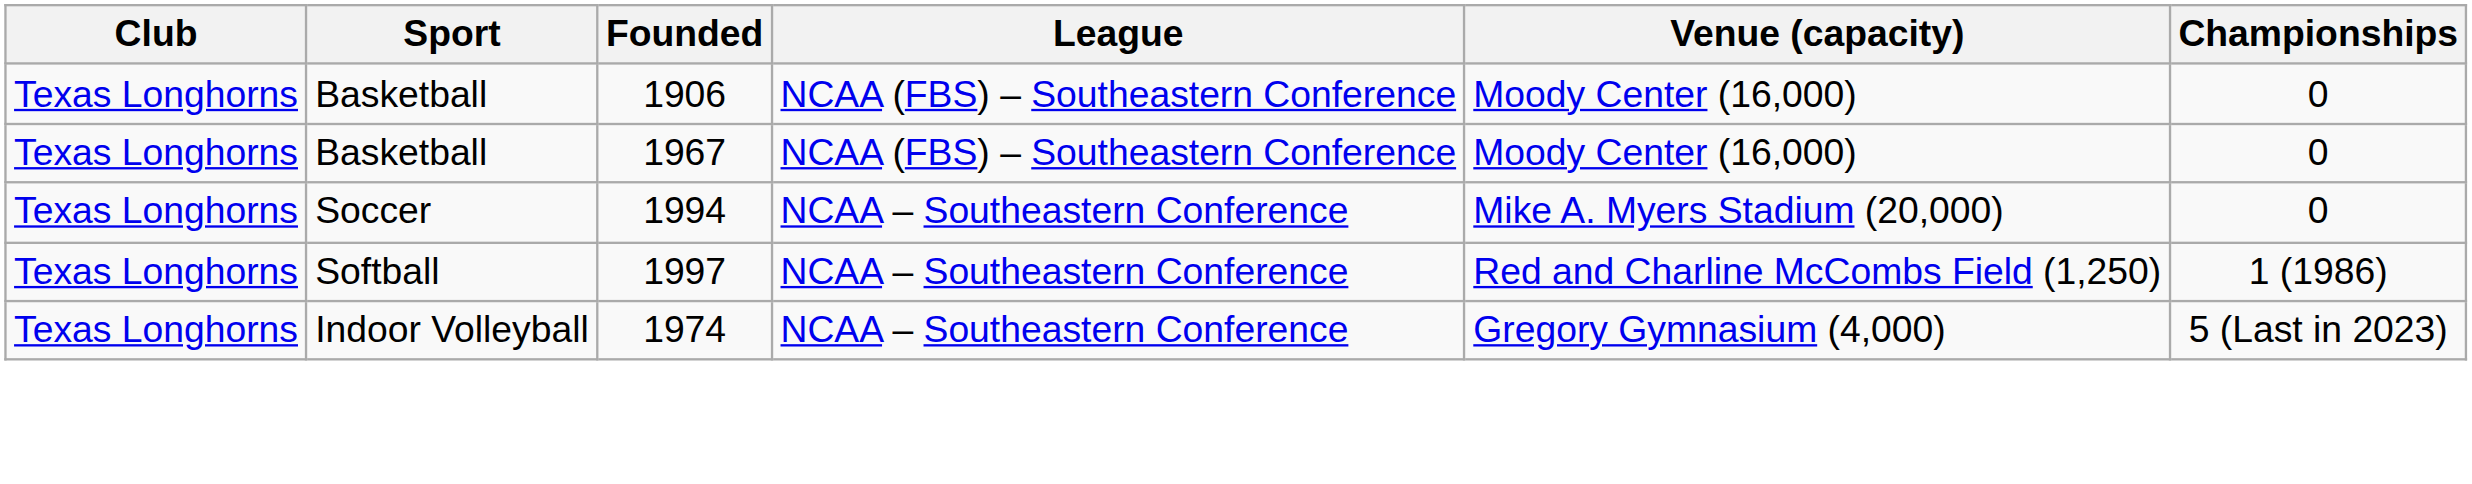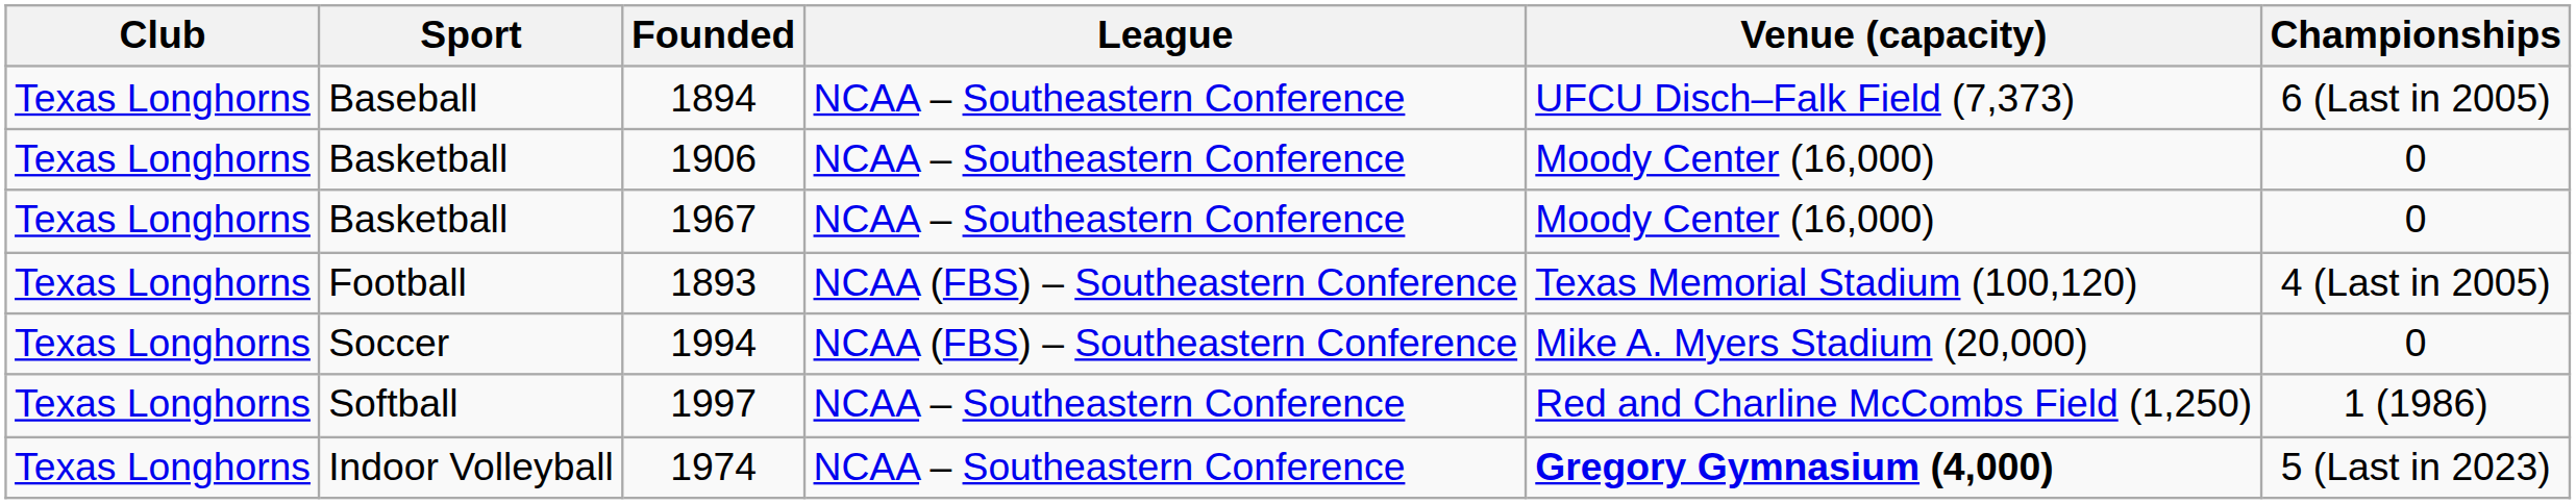 <table class="wikitable sortable" style="font-size:100%; margin:10px" border="1">
 <tr>
 <th>Club</th>
 <th>Sport</th>
 <th>Founded</th>
 <th>League</th>
 <th>Venue (capacity)</th>
 <th>Championships</th>
 </tr>
 <tr>
 <td><a href='#'>Texas Longhorns</a></td>
+<td>Baseball</td>
+<td align=center>1894</td>
+<td><a href='#'>NCAA</a> – <a href='#'>Southeastern Conference</a></td>
+<td><a href='#'>UFCU Disch–Falk Field</a> (7,373)</td>
+<td align=center>6 (Last in 2005)</td>
+</tr>
+<tr>
+<td><a href='#'>Texas Longhorns</a></td>
 <td>Basketball</td>
 <td align=center>1906</td>
-<td><a href='#'>NCAA</a> (<a href='#'>FBS</a>)  – <a href='#'>Southeastern Conference</a></td>
+<td><a href='#'>NCAA</a> – <a href='#'>Southeastern Conference</a></td>
 <td><a href='#'>Moody Center</a> (16,000)</td>
 <td align=center>0</td>
 </tr>
 <tr>
 <td><a href='#'>Texas Longhorns</a></td>
 <td>Basketball</td>
 <td align=center>1967</td>
-<td><a href='#'>NCAA</a> (<a href='#'>FBS</a>)  – <a href='#'>Southeastern Conference</a></td>
+<td><a href='#'>NCAA</a> – <a href='#'>Southeastern Conference</a></td>
 <td><a href='#'>Moody Center</a> (16,000)</td>
 <td align=center>0</td>
 </tr>
 <tr>
 <td><a href='#'>Texas Longhorns</a></td>
+<td>Football</td>
+<td align=center>1893</td>
+<td><a href='#'>NCAA</a> (<a href='#'>FBS</a>)  – <a href='#'>Southeastern Conference</a></td>
+<td><a href='#'>Texas Memorial Stadium</a> (100,120)</td>
+<td align=center>4 (Last in 2005)</td>
+</tr>
+<tr>
+<td><a href='#'>Texas Longhorns</a></td>
 <td>Soccer</td>
 <td align=center>1994</td>
-<td><a href='#'>NCAA</a> – <a href='#'>Southeastern Conference</a></td>
+<td><a href='#'>NCAA</a> (<a href='#'>FBS</a>)  – <a href='#'>Southeastern Conference</a></td>
 <td><a href='#'>Mike A. Myers Stadium</a> (20,000)</td>
 <td align=center>0</td>
 </tr>
 <tr>
 <td><a href='#'>Texas Longhorns</a></td>
 <td>Softball</td>
 <td align=center>1997</td>
 <td><a href='#'>NCAA</a> – <a href='#'>Southeastern Conference</a></td>
 <td><a href='#'>Red and Charline McCombs Field</a> (1,250)</td>
 <td align=center>1 (1986)</td>
 </tr>
 <tr>
 <td><a href='#'>Texas Longhorns</a></td>
 <td>Indoor Volleyball</td>
 <td align=center>1974</td>
 <td><a href='#'>NCAA</a> – <a href='#'>Southeastern Conference</a></td>
-<td><a href='#'>Gregory Gymnasium</a> (4,000)</td>
+<td><strong><a href='#'>Gregory Gymnasium</a> (4,000)</strong></td>
 <td align=center>5 (Last in 2023)</td>
 </tr>
 </table>
